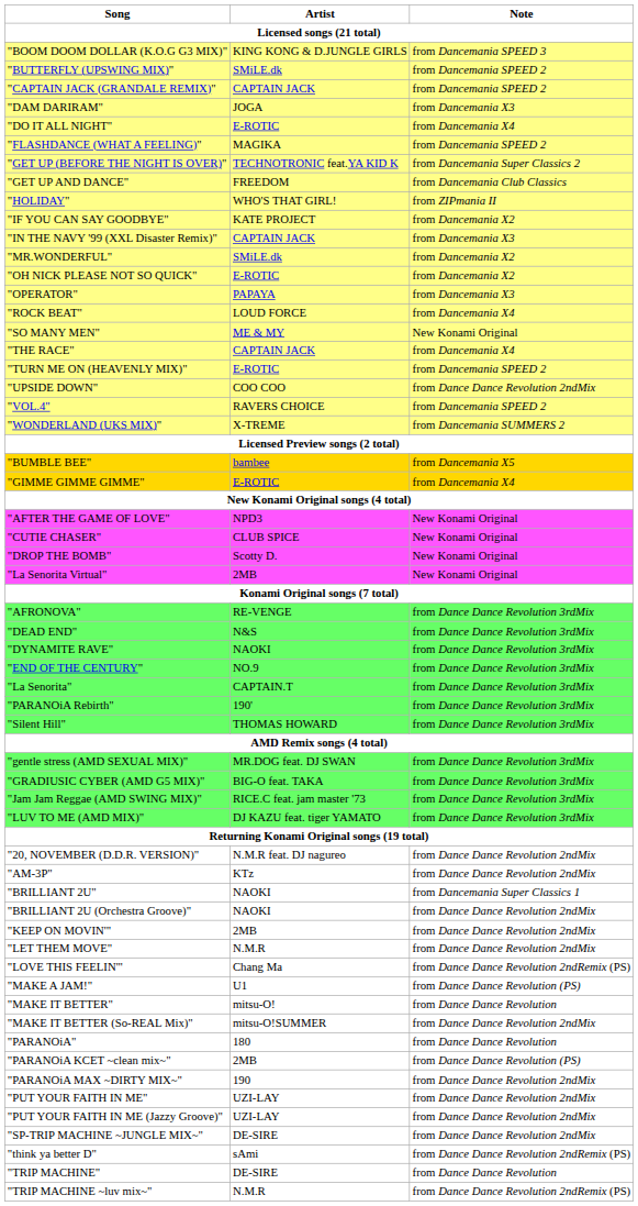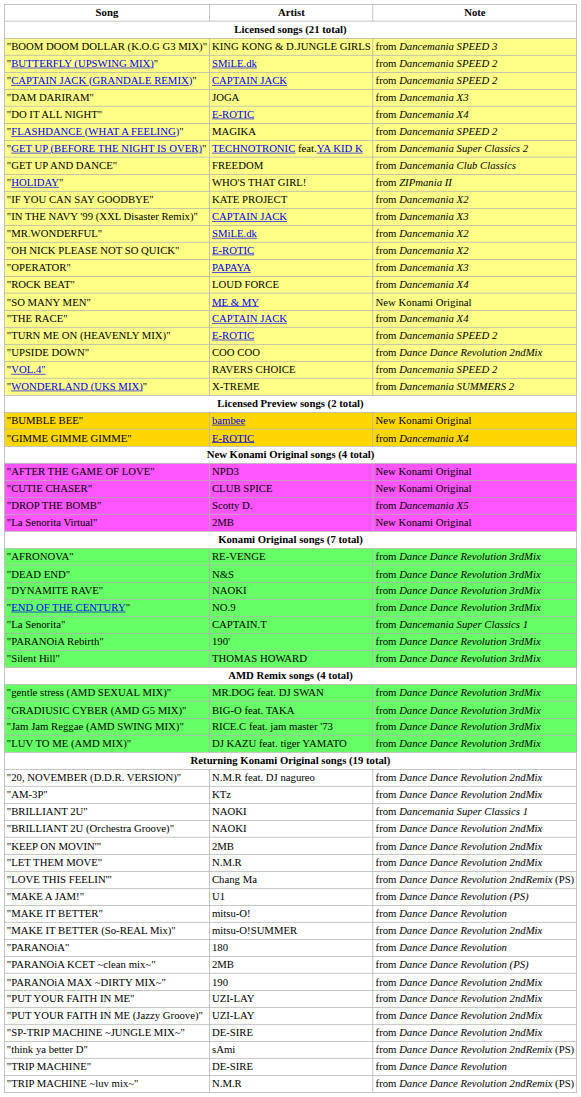 <table class="wikitable">
 <tr>
 <th style="background:#fff;">Song</th>
 <th style="background:#fff;">Artist</th>
 <th style="background:#fff;">Note</th>
 </tr>
 <tr>
 <th colspan="3" style="background:#ffffff;">Licensed songs (21 total)</th>
 </tr>
 <tr style="background:#ffff88;">
 <td>"BOOM DOOM DOLLAR (K.O.G G3 MIX)"</td>
 <td>KING KONG & D.JUNGLE GIRLS</td>
 <td>from <em>Dancemania SPEED 3</em></td>
 </tr>
 <tr style="background:#ffff88;">
 <td>"<a href='#'>BUTTERFLY (UPSWING MIX)</a>"</td>
 <td><a href='#'>SMiLE.dk</a></td>
 <td>from <em>Dancemania SPEED 2</em></td>
 </tr>
 <tr style="background:#ffff88;">
 <td>"<a href='#'>CAPTAIN JACK (GRANDALE REMIX)</a>"</td>
 <td><a href='#'>CAPTAIN JACK</a></td>
 <td>from <em>Dancemania SPEED 2</em></td>
 </tr>
 <tr style="background:#ffff88;">
 <td>"DAM DARIRAM"</td>
 <td>JOGA</td>
 <td>from <em>Dancemania X3</em></td>
 </tr>
 <tr style="background:#ffff88;">
 <td>"DO IT ALL NIGHT"</td>
 <td><a href='#'>E-ROTIC</a></td>
 <td>from <em>Dancemania X4</em></td>
 </tr>
 <tr style="background:#ffff88;">
 <td>"<a href='#'>FLASHDANCE (WHAT A FEELING)</a>"</td>
 <td>MAGIKA</td>
 <td>from <em>Dancemania SPEED 2</em></td>
 </tr>
 <tr style="background:#ffff88;">
 <td>"<a href='#'>GET UP (BEFORE THE NIGHT IS OVER)</a>"</td>
 <td><a href='#'>TECHNOTRONIC</a> feat.<a href='#'>YA KID K</a></td>
 <td>from <em>Dancemania Super Classics 2</em></td>
 </tr>
 <tr style="background:#ffff88;">
 <td>"GET UP AND DANCE"</td>
 <td>FREEDOM</td>
 <td>from <em>Dancemania Club Classics</em></td>
 </tr>
 <tr style="background:#ffff88;">
 <td>"<a href='#'>HOLIDAY</a>"</td>
 <td>WHO'S THAT GIRL!</td>
 <td>from <em>ZIPmania II</em></td>
 </tr>
 <tr style="background:#ffff88;">
 <td>"IF YOU CAN SAY GOODBYE"</td>
 <td>KATE PROJECT</td>
 <td>from <em>Dancemania X2</em></td>
 </tr>
 <tr style="background:#ffff88;">
 <td>"IN THE NAVY '99 (XXL Disaster Remix)"</td>
 <td><a href='#'>CAPTAIN JACK</a></td>
 <td>from <em>Dancemania X3</em></td>
 </tr>
 <tr style="background:#ffff88;">
 <td>"MR.WONDERFUL"</td>
 <td><a href='#'>SMiLE.dk</a></td>
 <td>from <em>Dancemania X2</em></td>
 </tr>
 <tr style="background:#ffff88;">
 <td>"OH NICK PLEASE NOT SO QUICK"</td>
 <td><a href='#'>E-ROTIC</a></td>
 <td>from <em>Dancemania X2</em></td>
 </tr>
 <tr style="background:#ffff88;">
 <td>"OPERATOR"</td>
 <td><a href='#'>PAPAYA</a></td>
 <td>from <em>Dancemania X3</em></td>
 </tr>
 <tr style="background:#ffff88;">
 <td>"ROCK BEAT"</td>
 <td>LOUD FORCE</td>
 <td>from <em>Dancemania X4</em></td>
 </tr>
 <tr style="background:#ffff88;">
 <td>"SO MANY MEN"</td>
 <td><a href='#'>ME & MY</a></td>
 <td>New Konami Original</td>
 </tr>
 <tr style="background:#ffff88;">
 <td>"THE RACE"</td>
 <td><a href='#'>CAPTAIN JACK</a></td>
 <td>from <em>Dancemania X4</em></td>
 </tr>
 <tr style="background:#ffff88;">
 <td>"TURN ME ON (HEAVENLY MIX)"</td>
 <td><a href='#'>E-ROTIC</a></td>
 <td>from <em>Dancemania SPEED 2</em></td>
 </tr>
 <tr style="background:#ffff88;">
 <td>"UPSIDE DOWN"</td>
 <td>COO COO</td>
 <td>from <em>Dance Dance Revolution 2ndMix</em></td>
 </tr>
 <tr style="background:#ffff88;">
 <td>"<a href='#'>VOL.4"</a></td>
 <td>RAVERS CHOICE</td>
 <td>from <em>Dancemania SPEED 2</em></td>
 </tr>
 <tr style="background:#ffff88;">
 <td>"<a href='#'>WONDERLAND (UKS MIX)</a>"</td>
 <td>X-TREME</td>
 <td>from <em>Dancemania SUMMERS 2</em></td>
 </tr>
 <tr>
 <th colspan="3" style="background:#ffffff;">Licensed Preview songs (2 total)</th>
 </tr>
 <tr style="background:#FFD700;">
 <td>"BUMBLE BEE" </td>
 <td><a href='#'>bambee</a></td>
-<td>from <em>Dancemania X5</em></td>
+<td>New Konami Original</td>
 </tr>
 <tr style="background:#FFD700;">
 <td>"GIMME GIMME GIMME" </td>
 <td><a href='#'>E-ROTIC</a></td>
 <td>from <em>Dancemania X4</em></td>
 </tr>
 <tr>
 <th colspan="3" style="background:#ffffff;">New Konami Original songs (4 total)</th>
 </tr>
 <tr style="background:#ff55ff;">
 <td>"AFTER THE GAME OF LOVE" </td>
 <td>NPD3</td>
 <td>New Konami Original</td>
 </tr>
 <tr style="background:#ff55ff;">
 <td>"CUTIE CHASER" </td>
 <td>CLUB SPICE</td>
 <td>New Konami Original</td>
 </tr>
 <tr style="background:#ff55ff;">
 <td>"DROP THE BOMB" </td>
 <td>Scotty D.</td>
-<td>New Konami Original</td>
+<td>from <em>Dancemania X5</em></td>
 </tr>
 <tr style="background:#ff55ff;">
 <td>"La Senorita Virtual" </td>
 <td>2MB</td>
 <td>New Konami Original</td>
 </tr>
 <tr>
 <th colspan="3" style="background:#ffffff;">Konami Original songs (7 total)</th>
 </tr>
 <tr style="background:#66ff66;">
 <td>"AFRONOVA"</td>
 <td>RE-VENGE</td>
 <td>from <em>Dance Dance Revolution 3rdMix</em></td>
 </tr>
 <tr style="background:#66ff66;">
 <td>"DEAD END"</td>
 <td>N&S</td>
 <td>from <em>Dance Dance Revolution 3rdMix</em></td>
 </tr>
 <tr style="background:#66ff66;">
 <td>"DYNAMITE RAVE"</td>
 <td>NAOKI</td>
 <td>from <em>Dance Dance Revolution 3rdMix</em></td>
 </tr>
 <tr style="background:#66ff66;">
 <td>"<a href='#'>END OF THE CENTURY</a>"</td>
 <td>NO.9</td>
 <td>from <em>Dance Dance Revolution 3rdMix</em></td>
 </tr>
 <tr style="background:#66ff66;">
 <td>"La Senorita"</td>
 <td>CAPTAIN.T</td>
-<td>from <em>Dance Dance Revolution 3rdMix</em></td>
+<td>from <em>Dancemania Super Classics 1</em></td>
 </tr>
 <tr style="background:#66ff66;">
 <td>"PARANOiA Rebirth"</td>
 <td>190'</td>
 <td>from <em>Dance Dance Revolution 3rdMix</em></td>
 </tr>
 <tr style="background:#66ff66;">
 <td>"Silent Hill"</td>
 <td>THOMAS HOWARD</td>
 <td>from <em>Dance Dance Revolution 3rdMix</em></td>
 </tr>
 <tr>
 <th colspan="3" style="background:#ffffff;">AMD Remix songs (4 total)</th>
 </tr>
 <tr style="background:#66ff66;">
 <td>"gentle stress (AMD SEXUAL MIX)"</td>
 <td>MR.DOG feat. DJ SWAN</td>
 <td>from <em>Dance Dance Revolution 3rdMix</em></td>
 </tr>
 <tr style="background:#66ff66;">
 <td>"GRADIUSIC CYBER (AMD G5 MIX)"</td>
 <td>BIG-O feat. TAKA</td>
 <td>from <em>Dance Dance Revolution 3rdMix</em></td>
 </tr>
 <tr style="background:#66ff66;">
 <td>"Jam Jam Reggae (AMD SWING MIX)"</td>
 <td>RICE.C feat. jam master '73</td>
 <td>from <em>Dance Dance Revolution 3rdMix</em></td>
 </tr>
 <tr style="background:#66ff66;">
 <td>"LUV TO ME (AMD MIX)"</td>
 <td>DJ KAZU feat. tiger YAMATO</td>
 <td>from <em>Dance Dance Revolution 3rdMix</em></td>
 </tr>
 <tr>
 <th colspan="3" style="background:#ffffff;">Returning Konami Original songs (19 total)</th>
 </tr>
 <tr style="background:#ffffff;">
 <td>"20, NOVEMBER (D.D.R. VERSION)"</td>
 <td>N.M.R feat. DJ nagureo</td>
 <td>from <em>Dance Dance Revolution 2ndMix</em></td>
 </tr>
 <tr style="background:#ffffff;">
 <td>"AM-3P" </td>
 <td>KTz</td>
 <td>from <em>Dance Dance Revolution 2ndMix</em></td>
 </tr>
 <tr style="background:#ffffff;">
 <td>"BRILLIANT 2U" </td>
 <td>NAOKI</td>
 <td>from <em>Dancemania Super Classics 1</em></td>
 </tr>
 <tr style="background:#ffffff;">
 <td>"BRILLIANT 2U (Orchestra Groove)" </td>
 <td>NAOKI</td>
 <td>from <em>Dance Dance Revolution 2ndMix</em></td>
 </tr>
 <tr style="background:#ffffff;">
 <td>"KEEP ON MOVIN'"</td>
 <td>2MB</td>
 <td>from <em>Dance Dance Revolution 2ndMix</em></td>
 </tr>
 <tr style="background:#ffffff;">
 <td>"LET THEM MOVE"</td>
 <td>N.M.R</td>
 <td>from <em>Dance Dance Revolution 2ndMix</em></td>
 </tr>
 <tr style="background:#ffffff;">
 <td>"LOVE THIS FEELIN'" </td>
 <td>Chang Ma</td>
 <td>from <em>Dance Dance Revolution 2ndRemix</em> (PS)</td>
 </tr>
 <tr style="background:#ffffff;">
 <td>"MAKE A JAM!" </td>
 <td>U1</td>
 <td>from <em>Dance Dance Revolution (PS)</em></td>
 </tr>
 <tr style="background:#ffffff;">
 <td>"MAKE IT BETTER" </td>
 <td>mitsu-O!</td>
 <td>from <em>Dance Dance Revolution</em></td>
 </tr>
 <tr style="background:#ffffff;">
 <td>"MAKE IT BETTER (So-REAL Mix)" </td>
 <td>mitsu-O!SUMMER</td>
 <td>from <em>Dance Dance Revolution 2ndMix</em></td>
 </tr>
 <tr style="background:#ffffff;">
 <td>"PARANOiA" </td>
 <td>180</td>
 <td>from <em>Dance Dance Revolution</em></td>
 </tr>
 <tr style="background:#ffffff;">
 <td>"PARANOiA KCET ~clean mix~" </td>
 <td>2MB</td>
 <td>from <em>Dance Dance Revolution (PS)</em></td>
 </tr>
 <tr style="background:#ffffff;">
 <td>"PARANOiA MAX ~DIRTY MIX~" </td>
 <td>190</td>
 <td>from <em>Dance Dance Revolution 2ndMix</em></td>
 </tr>
 <tr style="background:#ffffff;">
 <td>"PUT YOUR FAITH IN ME" </td>
 <td>UZI-LAY</td>
 <td>from <em>Dance Dance Revolution 2ndMix</em></td>
 </tr>
 <tr style="background:#ffffff;">
 <td>"PUT YOUR FAITH IN ME (Jazzy Groove)" </td>
 <td>UZI-LAY</td>
 <td>from <em>Dance Dance Revolution 2ndMix</em></td>
 </tr>
 <tr style="background:#ffffff;">
 <td>"SP-TRIP MACHINE ~JUNGLE MIX~" </td>
 <td>DE-SIRE</td>
 <td>from <em>Dance Dance Revolution 2ndMix</em></td>
 </tr>
 <tr style="background:#ffffff;">
 <td>"think ya better D" </td>
 <td>sAmi</td>
 <td>from <em>Dance Dance Revolution 2ndRemix</em> (PS)</td>
 </tr>
 <tr style="background:#ffffff;">
 <td>"TRIP MACHINE" </td>
 <td>DE-SIRE</td>
 <td>from <em>Dance Dance Revolution</em></td>
 </tr>
 <tr style="background:#ffffff;">
 <td>"TRIP MACHINE ~luv mix~" </td>
 <td>N.M.R</td>
 <td>from <em>Dance Dance Revolution 2ndRemix</em> (PS)</td>
 </tr>
 </table>
